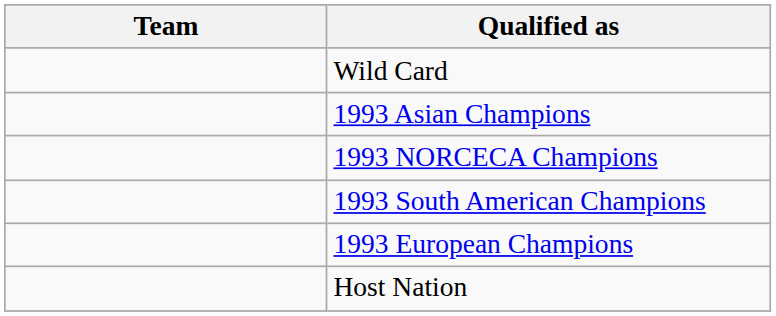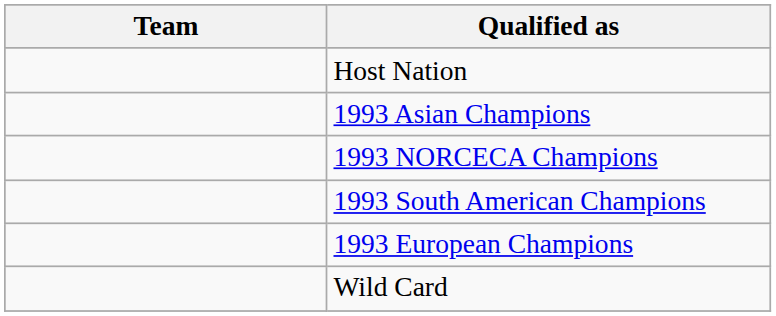 <table class="wikitable">
 <tr>
 <th width=180>Team</th>
 <th width=250>Qualified as</th>
 </tr>
 <tr>
 <td></td>
-<td>Wild Card</td>
+<td>Host Nation</td>
 </tr>
 <tr>
 <td></td>
 <td><a href='#'>1993 Asian Champions</a></td>
 </tr>
 <tr>
 <td></td>
 <td><a href='#'>1993 NORCECA Champions</a></td>
 </tr>
 <tr>
 <td></td>
 <td><a href='#'>1993 South American Champions</a></td>
 </tr>
 <tr>
 <td></td>
 <td><a href='#'>1993 European Champions</a></td>
 </tr>
 <tr>
 <td></td>
-<td>Host Nation</td>
+<td>Wild Card</td>
 </tr>
 </table>
